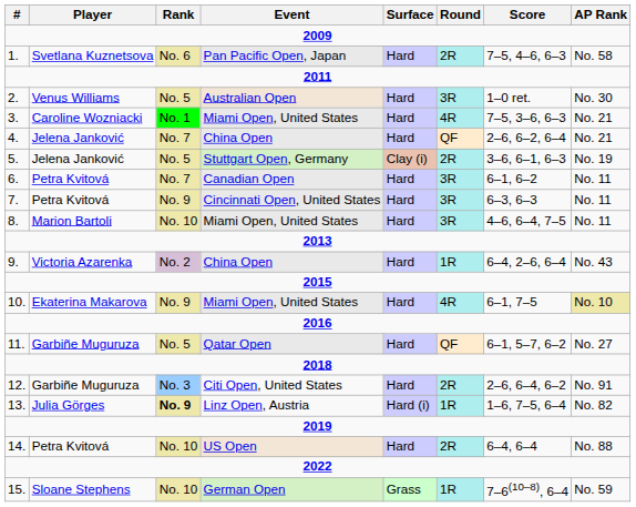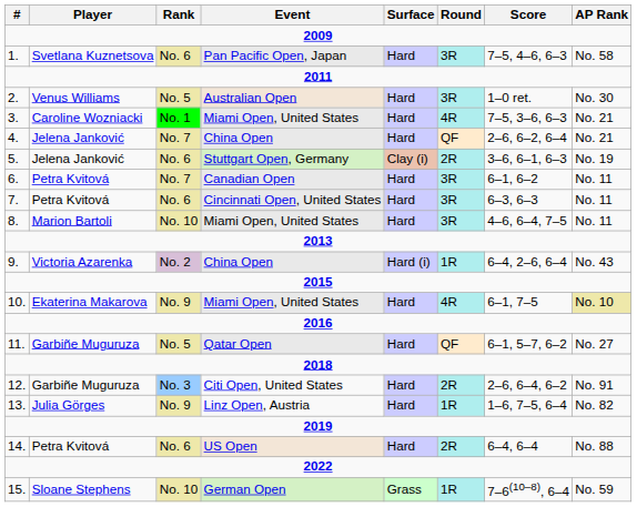 <table class="wikitable sortable">
 <tr>
 <th>#</th>
 <th>Player</th>
 <th>Rank</th>
 <th>Event</th>
 <th>Surface</th>
 <th>Round</th>
 <th class=unsortable>Score</th>
 <th>AP Rank</th>
 </tr>
 <tr>
 <td colspan=8 style=text-align:center><strong><a href='#'>2009</a></strong></td>
 </tr>
 <tr>
 <td>1.</td>
 <td> <a href='#'>Svetlana Kuznetsova</a></td>
 <td bgcolor=EEE8AA>No. 6</td>
 <td bgcolor=e9e9e9><a href='#'>Pan Pacific Open</a>, Japan</td>
 <td bgcolor=CCCCFF>Hard</td>
-<td bgcolor=afeeee>2R</td>
+<td bgcolor=afeeee>3R</td>
 <td>7–5, 4–6, 6–3</td>
 <td>No. 58</td>
 </tr>
 <tr>
 <td colspan=8 style=text-align:center><strong><a href='#'>2011</a></strong></td>
 </tr>
 <tr>
 <td>2.</td>
 <td> <a href='#'>Venus Williams</a></td>
 <td bgcolor=EEE8AA>No. 5</td>
 <td bgcolor=f3e6d7><a href='#'>Australian Open</a></td>
 <td bgcolor=CCCCFF>Hard</td>
 <td bgcolor=afeeee>3R</td>
 <td>1–0 ret.</td>
 <td>No. 30</td>
 </tr>
 <tr>
 <td>3.</td>
 <td> <a href='#'>Caroline Wozniacki</a></td>
 <td bgcolor=lime>No. 1</td>
 <td bgcolor=e9e9e9><a href='#'>Miami Open</a>, United States</td>
 <td bgcolor=CCCCFF>Hard</td>
 <td bgcolor=afeeee>4R</td>
 <td>7–5, 3–6, 6–3</td>
 <td>No. 21</td>
 </tr>
 <tr>
 <td>4.</td>
 <td> <a href='#'>Jelena Janković</a></td>
 <td bgcolor=EEE8AA>No. 7</td>
 <td bgcolor=e9e9e9><a href='#'>China Open</a></td>
 <td bgcolor=CCCCFF>Hard</td>
 <td bgcolor=ffebcd>QF</td>
 <td>2–6, 6–2, 6–4</td>
 <td>No. 21</td>
 </tr>
 <tr>
 <td>5.</td>
 <td> Jelena Janković</td>
-<td bgcolor=eee8aa>No. 5</td>
+<td bgcolor=EEE8AA>No. 6</td>
 <td bgcolor=d4f1c5><a href='#'>Stuttgart Open</a>, Germany</td>
 <td bgcolor=EBC2AF>Clay (i)</td>
 <td bgcolor=afeeee>2R</td>
 <td>3–6, 6–1, 6–3</td>
 <td>No. 19</td>
 </tr>
 <tr>
 <td>6.</td>
 <td> <a href='#'>Petra Kvitová</a></td>
 <td bgcolor=EEE8AA>No. 7</td>
 <td bgcolor=e9e9e9><a href='#'>Canadian Open</a></td>
 <td bgcolor=CCCCFF>Hard</td>
 <td bgcolor=afeeee>3R</td>
 <td>6–1, 6–2</td>
 <td>No. 11</td>
 </tr>
 <tr>
 <td>7.</td>
 <td> Petra Kvitová</td>
-<td bgcolor=eee8aa>No. 9</td>
+<td bgcolor=EEE8AA>No. 6</td>
 <td bgcolor=e9e9e9><a href='#'>Cincinnati Open</a>, United States</td>
 <td bgcolor=CCCCFF>Hard</td>
 <td bgcolor=afeeee>3R</td>
 <td>6–3, 6–3</td>
 <td>No. 11</td>
 </tr>
 <tr>
 <td>8.</td>
 <td> <a href='#'>Marion Bartoli</a></td>
 <td bgcolor=EEE8AA>No. 10</td>
 <td bgcolor=e9e9e9>Miami Open, United States</td>
 <td bgcolor=CCCCFF>Hard</td>
 <td bgcolor=afeeee>3R</td>
 <td>4–6, 6–4, 7–5</td>
 <td>No. 11</td>
 </tr>
 <tr>
 <td colspan=8 style=text-align:center><strong><a href='#'>2013</a></strong></td>
 </tr>
 <tr>
 <td>9.</td>
 <td> <a href='#'>Victoria Azarenka</a></td>
 <td bgcolor=thistle>No. 2</td>
 <td bgcolor=e9e9e9><a href='#'>China Open</a></td>
-<td bgcolor=CCCCFF>Hard</td>
+<td bgcolor=CCCCFF>Hard (i)</td>
 <td bgcolor=afeeee>1R</td>
 <td>6–4, 2–6, 6–4</td>
 <td>No. 43</td>
 </tr>
 <tr>
 <td colspan=8 style=text-align:center><strong><a href='#'>2015</a></strong></td>
 </tr>
 <tr>
 <td>10.</td>
 <td> <a href='#'>Ekaterina Makarova</a></td>
 <td bgcolor=eee8aa>No. 9</td>
 <td bgcolor=E9e9e9><a href='#'>Miami Open</a>, United States</td>
 <td bgcolor=CCCCFF>Hard</td>
 <td bgcolor=afeeee>4R</td>
 <td>6–1, 7–5</td>
 <td bgcolor=eee8aa>No. 10</td>
 </tr>
 <tr>
 <td colspan=8 style=text-align:center><strong><a href='#'>2016</a></strong></td>
 </tr>
 <tr>
 <td>11.</td>
 <td> <a href='#'>Garbiñe Muguruza</a></td>
 <td bgcolor=eee8aa>No. 5</td>
 <td bgcolor=e9e9e9><a href='#'>Qatar Open</a></td>
 <td bgcolor=CCCCFF>Hard</td>
 <td bgcolor=ffebcd>QF</td>
 <td>6–1, 5–7, 6–2</td>
 <td>No. 27</td>
 </tr>
 <tr>
 <td colspan=8 style=text-align:center><strong><a href='#'>2018</a></strong></td>
 </tr>
 <tr>
 <td>12.</td>
 <td> Garbiñe Muguruza</td>
 <td bgcolor=#9cf>No. 3</td>
 <td><a href='#'>Citi Open</a>, United States</td>
 <td bgcolor=CCCCFF>Hard</td>
 <td bgcolor=afeeee>2R</td>
 <td>2–6, 6–4, 6–2</td>
 <td>No. 91</td>
 </tr>
 <tr>
 <td>13.</td>
 <td> <a href='#'>Julia Görges</a></td>
-<td bgcolor=eee8aa><strong>No. 9</strong></td>
+<td bgcolor=eee8aa>No. 9</td>
 <td><a href='#'>Linz Open</a>, Austria</td>
-<td bgcolor=CCCCFF>Hard (i)</td>
+<td bgcolor=CCCCFF>Hard</td>
 <td bgcolor=afeeee>1R</td>
 <td>1–6, 7–5, 6–4</td>
 <td>No. 82</td>
 </tr>
 <tr>
 <td colspan=8 style=text-align:center><strong><a href='#'>2019</a></strong></td>
 </tr>
 <tr>
 <td>14.</td>
 <td> Petra Kvitová</td>
-<td bgcolor=EEE8AA>No. 10</td>
+<td bgcolor=EEE8AA>No. 6</td>
 <td bgcolor=f3e6d7><a href='#'>US Open</a></td>
 <td bgcolor=CCCCFF>Hard</td>
 <td bgcolor=afeeee>2R</td>
 <td>6–4, 6–4</td>
 <td>No. 88</td>
 </tr>
 <tr>
 <td colspan=8 style=text-align:center><strong><a href='#'>2022</a></strong></td>
 </tr>
 <tr>
 <td>15.</td>
 <td> <a href='#'>Sloane Stephens</a></td>
 <td bgcolor=EEE8AA>No. 10</td>
 <td bgcolor=d4f1c5><a href='#'>German Open</a></td>
 <td bgcolor=CCFFCC>Grass</td>
 <td bgcolor=afeeee>1R</td>
 <td>7–6<sup>(10–8)</sup>, 6–4</td>
 <td>No. 59</td>
 </tr>
 </table>
